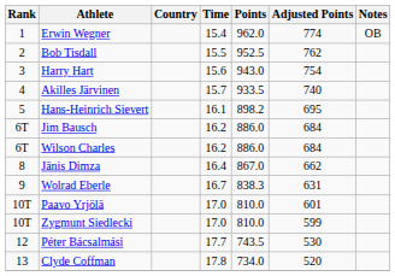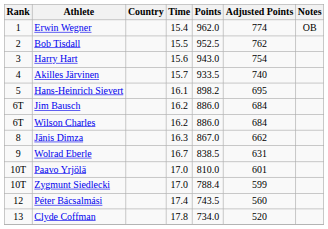 <table class="wikitable sortable" style="text-align:center">
 <tr>
 <th>Rank</th>
 <th>Athlete</th>
 <th>Country</th>
 <th>Time</th>
 <th>Points</th>
 <th>Adjusted Points</th>
 <th>Notes</th>
 </tr>
 <tr>
 <td>1</td>
 <td align=left><a href='#'>Erwin Wegner</a></td>
 <td align=left></td>
 <td>15.4</td>
 <td>962.0</td>
 <td>774</td>
 <td>OB</td>
 </tr>
 <tr>
 <td>2</td>
 <td align=left><a href='#'>Bob Tisdall</a></td>
 <td align=left></td>
 <td>15.5</td>
 <td>952.5</td>
 <td>762</td>
 <td></td>
 </tr>
 <tr>
 <td>3</td>
 <td align=left><a href='#'>Harry Hart</a></td>
 <td align=left></td>
 <td>15.6</td>
 <td>943.0</td>
 <td>754</td>
 <td></td>
 </tr>
 <tr>
 <td>4</td>
 <td align=left><a href='#'>Akilles Järvinen</a></td>
 <td align=left></td>
 <td>15.7</td>
 <td>933.5</td>
 <td>740</td>
 <td></td>
 </tr>
 <tr>
 <td>5</td>
 <td align=left><a href='#'>Hans-Heinrich Sievert</a></td>
 <td align=left></td>
 <td>16.1</td>
 <td>898.2</td>
 <td>695</td>
 <td></td>
 </tr>
 <tr>
 <td>6T</td>
 <td align=left><a href='#'>Jim Bausch</a></td>
 <td align=left></td>
 <td>16.2</td>
 <td>886.0</td>
 <td>684</td>
 <td></td>
 </tr>
 <tr>
 <td>6T</td>
 <td align=left><a href='#'>Wilson Charles</a></td>
 <td align=left></td>
 <td>16.2</td>
 <td>886.0</td>
 <td>684</td>
 <td></td>
 </tr>
 <tr>
 <td>8</td>
 <td align=left><a href='#'>Jānis Dimza</a></td>
 <td align=left></td>
-<td>16.4</td>
+<td>16.3</td>
 <td>867.0</td>
 <td>662</td>
 <td></td>
 </tr>
 <tr>
 <td>9</td>
 <td align=left><a href='#'>Wolrad Eberle</a></td>
 <td align=left></td>
 <td>16.7</td>
-<td>838.3</td>
+<td>838.5</td>
 <td>631</td>
 <td></td>
 </tr>
 <tr>
 <td>10T</td>
 <td align=left><a href='#'>Paavo Yrjölä</a></td>
 <td align=left></td>
 <td>17.0</td>
 <td>810.0</td>
 <td>601</td>
 <td></td>
 </tr>
 <tr>
 <td>10T</td>
 <td align=left><a href='#'>Zygmunt Siedlecki</a></td>
 <td align=left></td>
 <td>17.0</td>
-<td>810.0</td>
+<td>788.4</td>
 <td>599</td>
 <td></td>
 </tr>
 <tr>
 <td>12</td>
 <td align=left><a href='#'>Péter Bácsalmási</a></td>
 <td align=left></td>
-<td>17.7</td>
+<td>17.4</td>
 <td>743.5</td>
-<td>530</td>
+<td>560</td>
 <td></td>
 </tr>
 <tr>
 <td>13</td>
 <td align=left><a href='#'>Clyde Coffman</a></td>
 <td align=left></td>
 <td>17.8</td>
 <td>734.0</td>
 <td>520</td>
 <td></td>
 </tr>
 <tr>
 </tr>
 </table>
